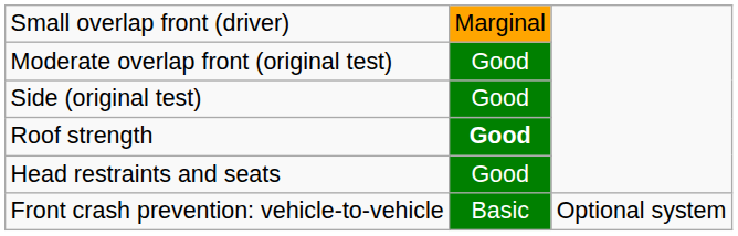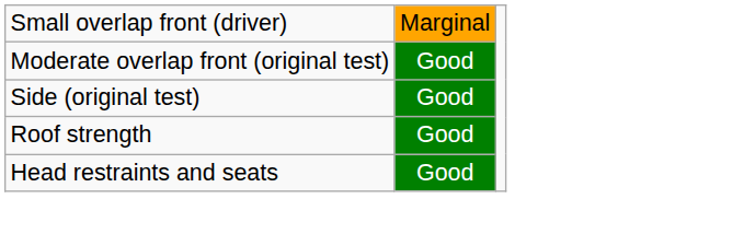 <table class="wikitable">
 <tr>
 <td>Small overlap front (driver)</td>
 <td style="text-align:center;color:black;background: orange">Marginal</td>
 <td rowspan="5"></td>
 </tr>
 <tr>
 <td>Moderate overlap front (original test)</td>
 <td style="text-align:center;color:white;background: green">Good</td>
 </tr>
 <tr>
 <td>Side (original test)</td>
 <td style="text-align:center;color:white;background: green">Good</td>
 </tr>
 <tr>
 <td>Roof strength</td>
-<td style="text-align:center;color:white;background: green"><strong>Good</strong></td>
+<td style="text-align:center;color:white;background: green">Good</td>
 </tr>
 <tr>
 <td>Head restraints and seats</td>
 <td style="text-align:center;color:white;background: green">Good</td>
 </tr>
-<tr>
-<td>Front crash prevention: vehicle-to-vehicle</td>
-<td style="text-align:center;color:white;background: green">Basic</td>
-<td style="text-align:center">Optional system</td>
-</tr>
 </table>
